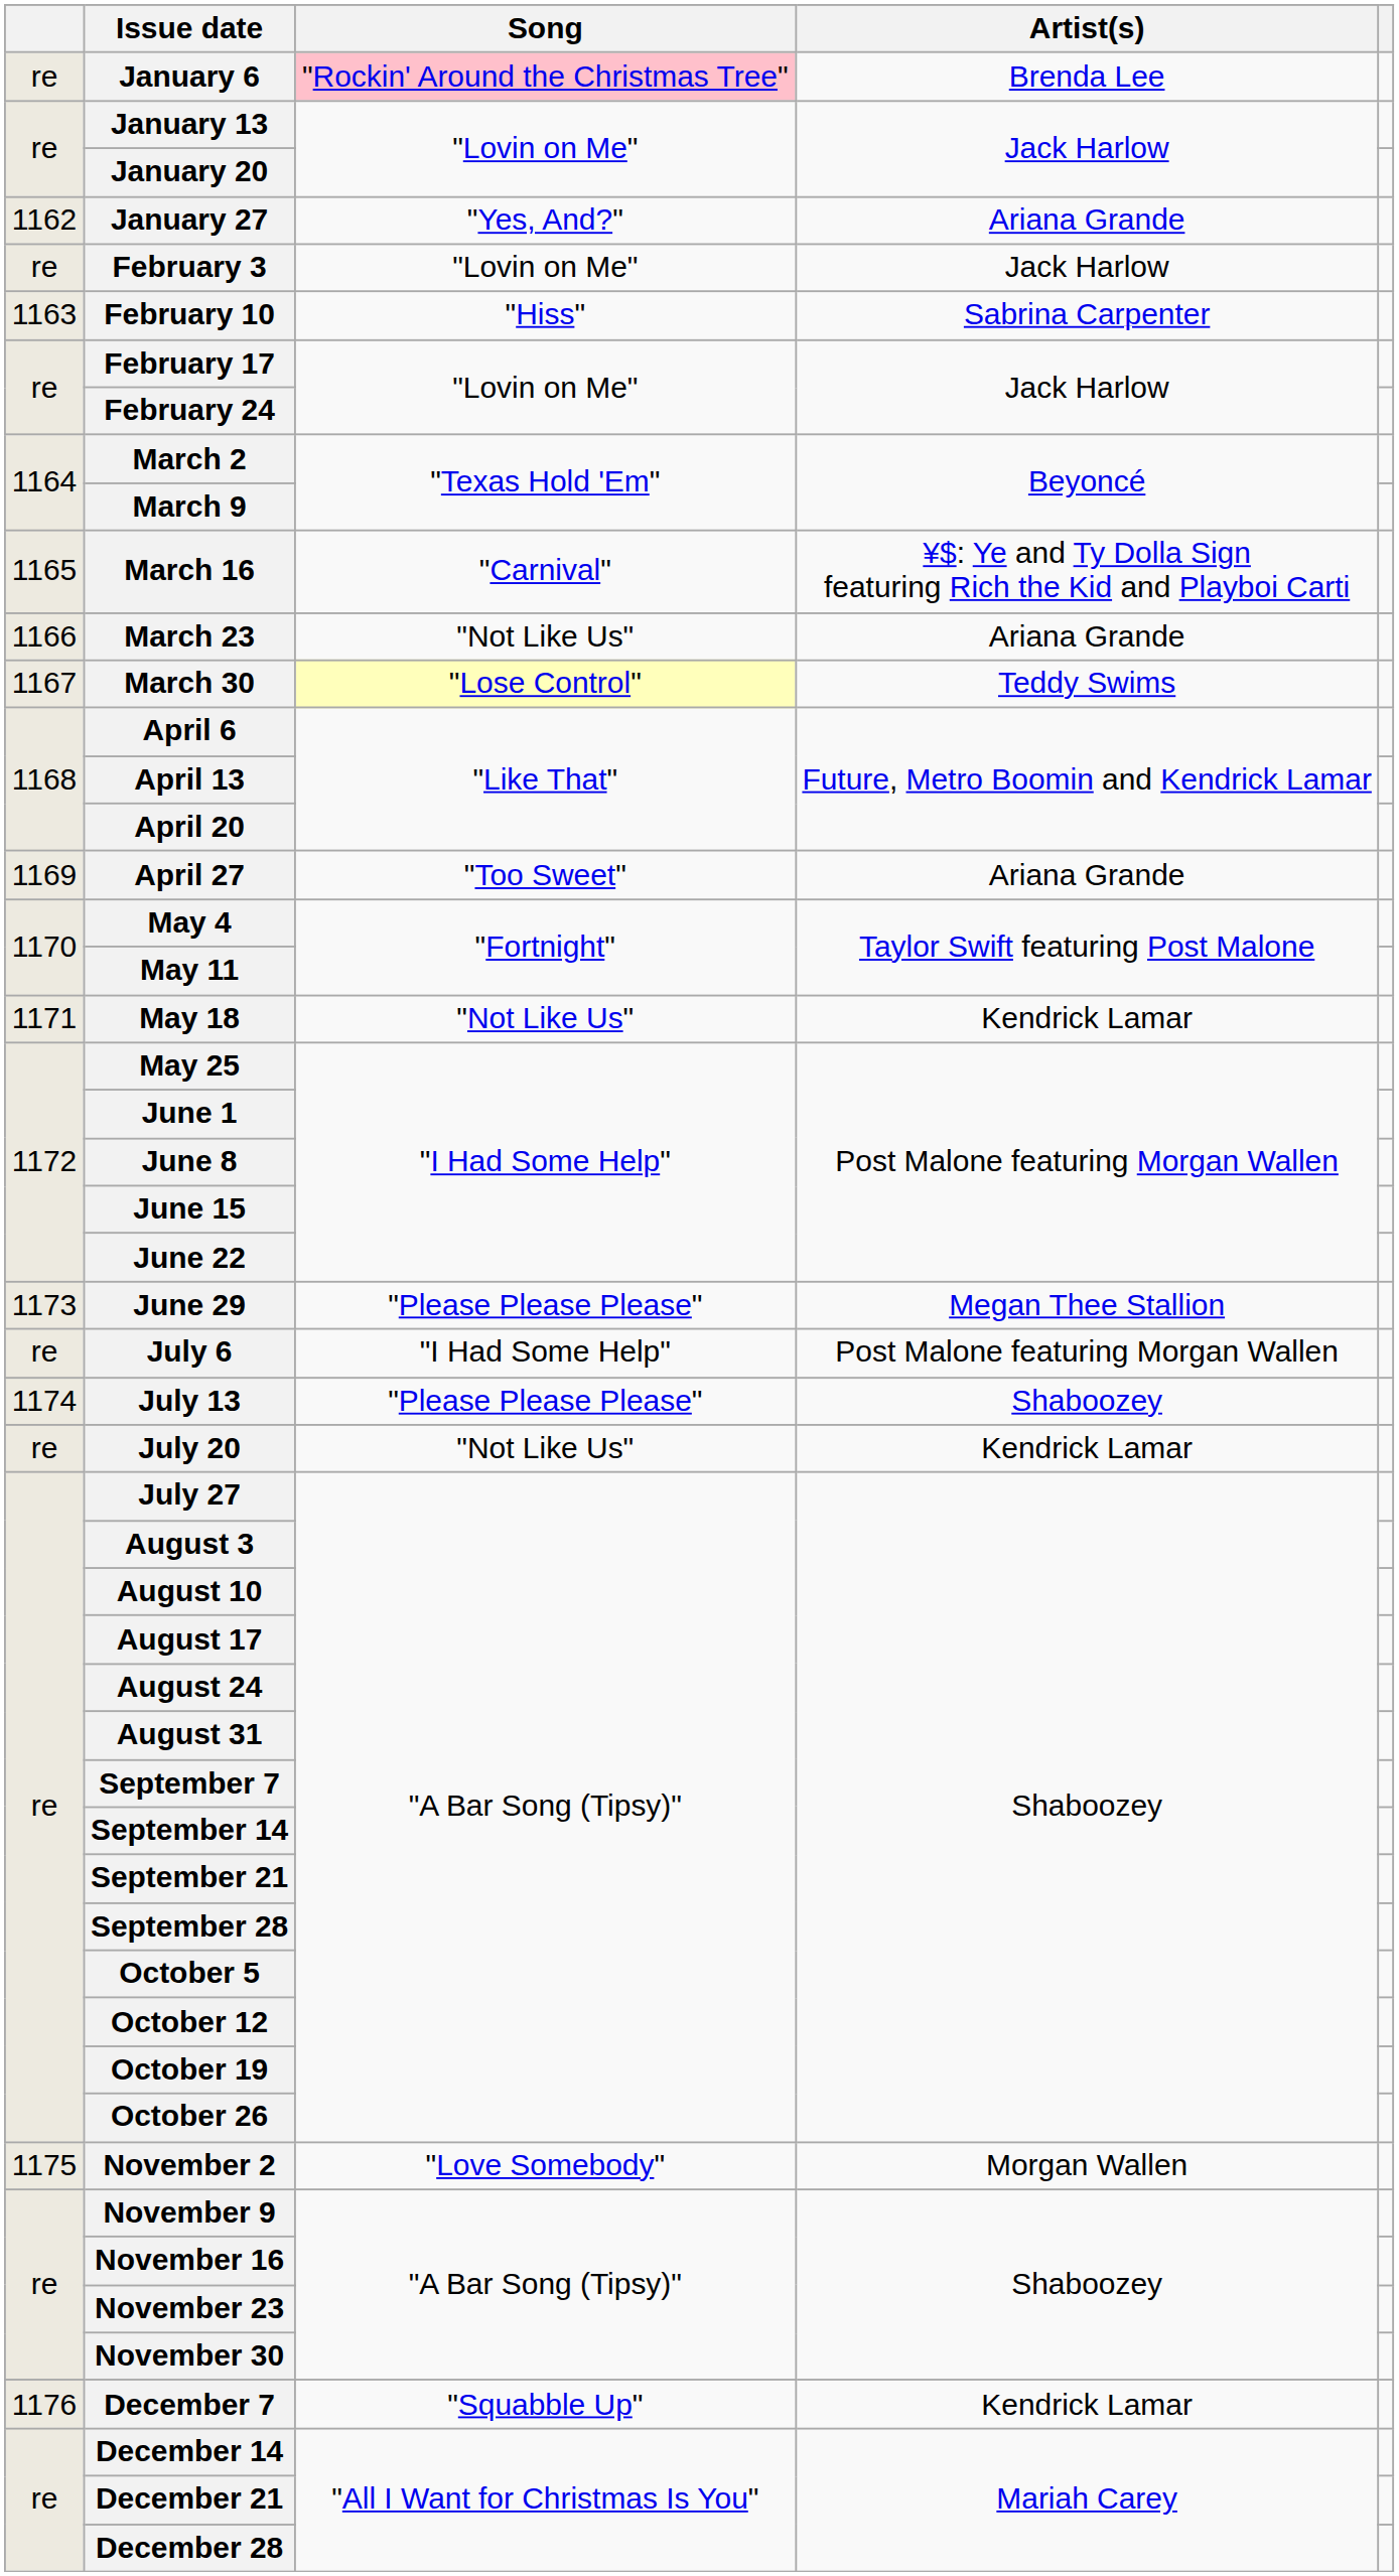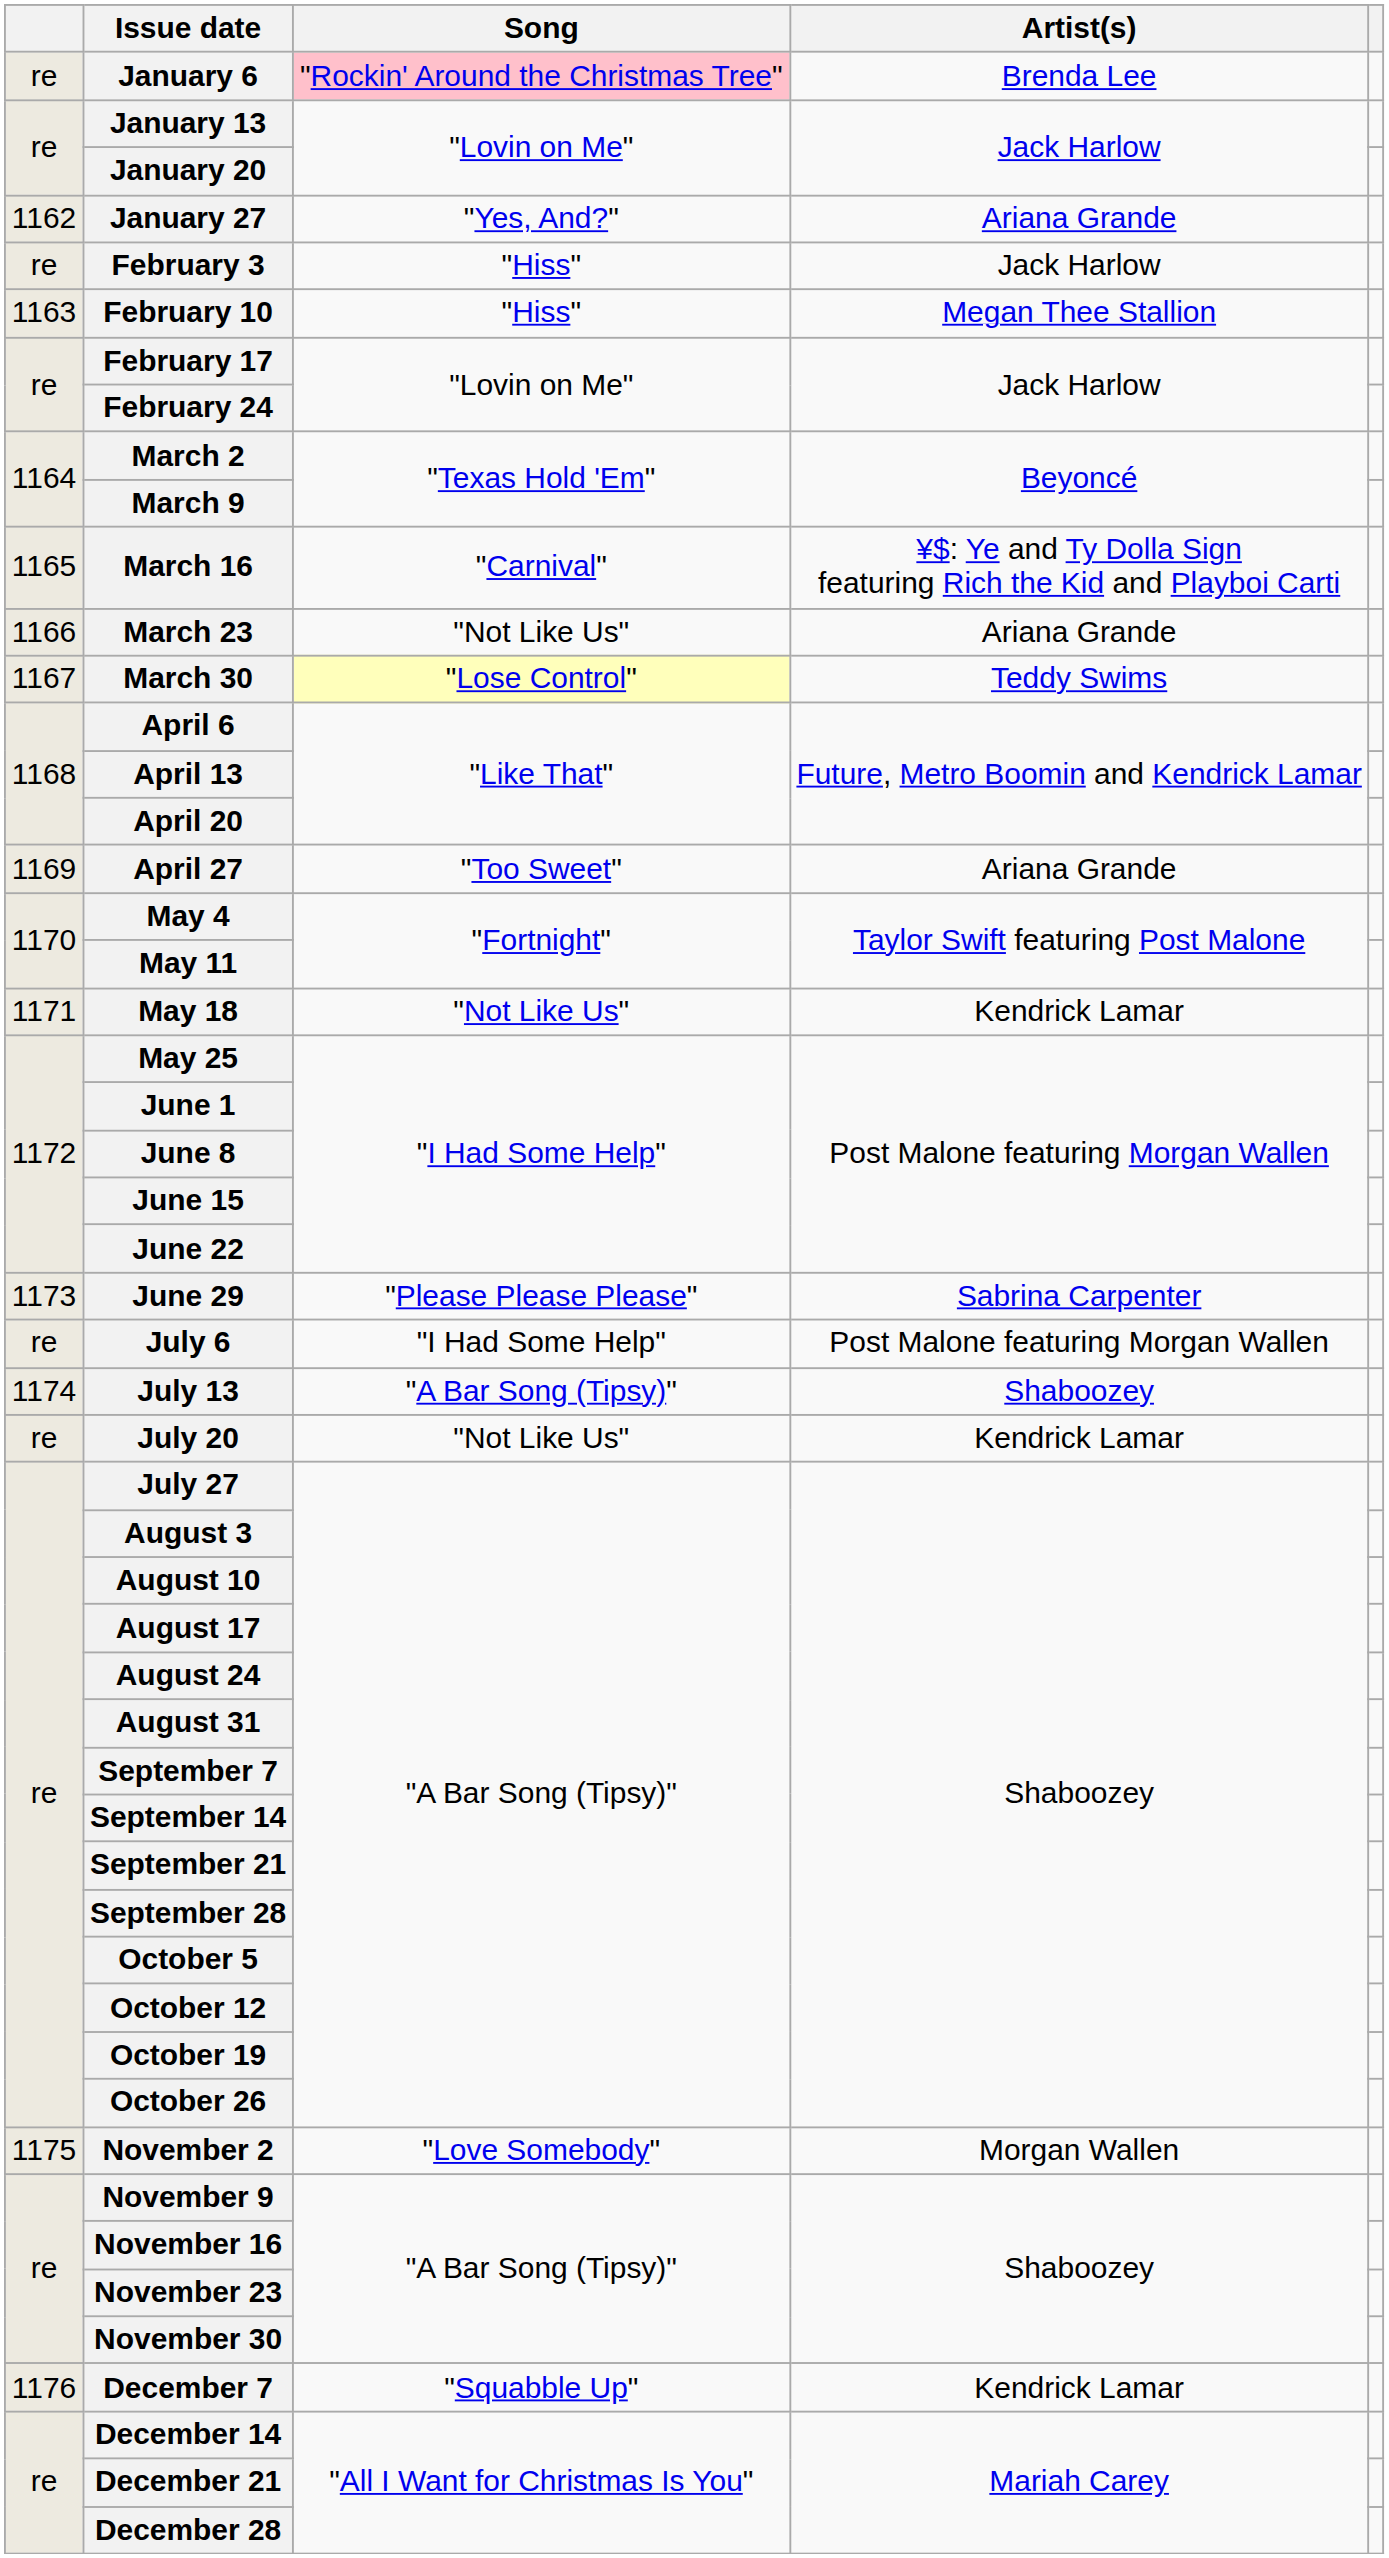 <table class="wikitable plainrowheaders" style="text-align: center">
 <tr>
 <th width="1"></th>
 <th scope="col">Issue date</th>
 <th>Song</th>
 <th>Artist(s)</th>
 <th></th>
 </tr>
 <tr>
 <td bgcolor=#EDEAE0>re</td>
 <th scope="row">January 6</th>
 <td style="background: pink;">"<a href='#'>Rockin' Around the Christmas Tree</a>"</td>
 <td><a href='#'>Brenda Lee</a></td>
 <td></td>
 </tr>
 <tr>
 <td bgcolor=#EDEAE0 rowspan="2">re</td>
 <th scope="row">January 13</th>
 <td rowspan="2">"<a href='#'>Lovin on Me</a>"</td>
 <td rowspan="2"><a href='#'>Jack Harlow</a></td>
 <td></td>
 </tr>
 <tr>
 <th scope="row">January 20</th>
 <td></td>
 </tr>
 <tr>
 <td bgcolor=#EDEAE0>1162</td>
 <th scope="row">January 27</th>
 <td>"<a href='#'>Yes, And?</a>"</td>
 <td><a href='#'>Ariana Grande</a></td>
 <td></td>
 </tr>
 <tr>
 <td bgcolor=#EDEAE0>re</td>
 <th scope="row">February 3</th>
-<td>"Lovin on Me"</td>
+<td>"<a href='#'>Hiss</a>"</td>
 <td>Jack Harlow</td>
 <td></td>
 </tr>
 <tr>
 <td bgcolor=#EDEAE0>1163</td>
 <th scope="row">February 10</th>
 <td>"<a href='#'>Hiss</a>"</td>
-<td><a href='#'>Sabrina Carpenter</a></td>
+<td><a href='#'>Megan Thee Stallion</a></td>
 <td></td>
 </tr>
 <tr>
 <td bgcolor=#EDEAE0 rowspan="2">re</td>
 <th scope="row">February 17</th>
 <td rowspan="2">"Lovin on Me"</td>
 <td rowspan="2">Jack Harlow</td>
 <td></td>
 </tr>
 <tr>
 <th scope="row">February 24</th>
 <td></td>
 </tr>
 <tr>
 <td bgcolor=#EDEAE0 rowspan="2">1164</td>
 <th scope="row">March 2</th>
 <td rowspan="2">"<a href='#'>Texas Hold 'Em</a>"</td>
 <td rowspan="2"><a href='#'>Beyoncé</a></td>
 <td></td>
 </tr>
 <tr>
 <th scope="row">March 9</th>
 <td></td>
 </tr>
 <tr>
 <td bgcolor=#EDEAE0>1165</td>
 <th scope="row">March 16</th>
 <td>"<a href='#'>Carnival</a>"</td>
 <td><a href='#'>¥$</a>: <a href='#'>Ye</a> and <a href='#'>Ty Dolla Sign</a><br>featuring <a href='#'>Rich the Kid</a> and <a href='#'>Playboi Carti</a></td>
 <td></td>
 </tr>
 <tr>
 <td bgcolor=#EDEAE0>1166</td>
 <th scope="row">March 23</th>
 <td>"Not Like Us"</td>
 <td>Ariana Grande</td>
 <td></td>
 </tr>
 <tr>
 <td bgcolor=#EDEAE0>1167</td>
 <th scope="row">March 30</th>
 <td bgcolor=#FFFFBB>"<a href='#'>Lose Control</a>" </td>
 <td><a href='#'>Teddy Swims</a></td>
 <td></td>
 </tr>
 <tr>
 <td bgcolor=#EDEAE0 rowspan="3">1168</td>
 <th scope="row">April 6</th>
 <td rowspan="3">"<a href='#'>Like That</a>"</td>
 <td rowspan="3"><a href='#'>Future</a>, <a href='#'>Metro Boomin</a> and <a href='#'>Kendrick Lamar</a></td>
 <td></td>
 </tr>
 <tr>
 <th scope="row">April 13</th>
 <td></td>
 </tr>
 <tr>
 <th scope="row">April 20</th>
 <td></td>
 </tr>
 <tr>
 <td bgcolor=#EDEAE0>1169</td>
 <th scope="row">April 27</th>
 <td>"<a href='#'>Too Sweet</a>"</td>
 <td>Ariana Grande</td>
 <td></td>
 </tr>
 <tr>
 <td bgcolor=#EDEAE0 rowspan="2">1170</td>
 <th scope="row">May 4</th>
 <td rowspan="2">"<a href='#'>Fortnight</a>"</td>
 <td rowspan="2"><a href='#'>Taylor Swift</a> featuring <a href='#'>Post Malone</a></td>
 <td></td>
 </tr>
 <tr>
 <th scope="row">May 11</th>
 <td></td>
 </tr>
 <tr>
 <td bgcolor=#EDEAE0>1171</td>
 <th scope="row">May 18</th>
 <td>"<a href='#'>Not Like Us</a>"</td>
 <td>Kendrick Lamar</td>
 <td></td>
 </tr>
 <tr>
 <td bgcolor=#EDEAE0 rowspan="5">1172</td>
 <th scope="row">May 25</th>
 <td rowspan="5">"<a href='#'>I Had Some Help</a>"</td>
 <td rowspan="5">Post Malone featuring <a href='#'>Morgan Wallen</a></td>
 <td></td>
 </tr>
 <tr>
 <th scope="row">June 1</th>
 <td></td>
 </tr>
 <tr>
 <th scope="row">June 8</th>
 <td></td>
 </tr>
 <tr>
 <th scope="row">June 15</th>
 <td></td>
 </tr>
 <tr>
 <th scope="row">June 22</th>
 <td></td>
 </tr>
 <tr>
 <td bgcolor=#EDEAE0>1173</td>
 <th scope="row">June 29</th>
 <td>"<a href='#'>Please Please Please</a>"</td>
-<td><a href='#'>Megan Thee Stallion</a></td>
+<td><a href='#'>Sabrina Carpenter</a></td>
 <td></td>
 </tr>
 <tr>
 <td bgcolor=#EDEAE0>re</td>
 <th scope="row">July 6</th>
 <td>"I Had Some Help"</td>
 <td>Post Malone featuring Morgan Wallen</td>
 <td></td>
 </tr>
 <tr>
 <td bgcolor=#EDEAE0>1174</td>
 <th scope="row">July 13</th>
-<td>"<a href='#'>Please Please Please</a>"</td>
+<td>"<a href='#'>A Bar Song (Tipsy)</a>"</td>
 <td><a href='#'>Shaboozey</a></td>
 <td></td>
 </tr>
 <tr>
 <td bgcolor=#EDEAE0>re</td>
 <th scope="row">July 20</th>
 <td>"Not Like Us"</td>
 <td>Kendrick Lamar</td>
 <td></td>
 </tr>
 <tr>
 <td bgcolor=#EDEAE0 rowspan="14">re</td>
 <th scope="row">July 27</th>
 <td rowspan="14">"A Bar Song (Tipsy)"</td>
 <td rowspan="14">Shaboozey</td>
 <td></td>
 </tr>
 <tr>
 <th scope="row">August 3</th>
 <td></td>
 </tr>
 <tr>
 <th scope="row">August 10</th>
 <td></td>
 </tr>
 <tr>
 <th scope="row">August 17</th>
 <td></td>
 </tr>
 <tr>
 <th scope="row">August 24</th>
 <td></td>
 </tr>
 <tr>
 <th scope="row">August 31</th>
 <td></td>
 </tr>
 <tr>
 <th scope="row">September 7</th>
 <td></td>
 </tr>
 <tr>
 <th scope="row">September 14</th>
 <td></td>
 </tr>
 <tr>
 <th scope="row">September 21</th>
 <td></td>
 </tr>
 <tr>
 <th scope="row">September 28</th>
 <td></td>
 </tr>
 <tr>
 <th scope="row">October 5</th>
 <td></td>
 </tr>
 <tr>
 <th scope="row">October 12</th>
 <td></td>
 </tr>
 <tr>
 <th scope="row">October 19</th>
 <td></td>
 </tr>
 <tr>
 <th scope="row">October 26</th>
 <td></td>
 </tr>
 <tr>
 <td bgcolor=#EDEAE0>1175</td>
 <th scope="row">November 2</th>
 <td>"<a href='#'>Love Somebody</a>"</td>
 <td>Morgan Wallen</td>
 <td></td>
 </tr>
 <tr>
 <td bgcolor=#EDEAE0 rowspan="4">re</td>
 <th scope="row">November 9</th>
 <td rowspan="4">"A Bar Song (Tipsy)"</td>
 <td rowspan="4">Shaboozey</td>
 <td></td>
 </tr>
 <tr>
 <th scope="row">November 16</th>
 <td></td>
 </tr>
 <tr>
 <th scope="row">November 23</th>
 <td></td>
 </tr>
 <tr>
 <th scope="row">November 30</th>
 <td></td>
 </tr>
 <tr>
 <td bgcolor=#EDEAE0>1176</td>
 <th scope="row">December 7</th>
 <td>"<a href='#'>Squabble Up</a>"</td>
 <td>Kendrick Lamar</td>
 <td></td>
 </tr>
 <tr>
 <td bgcolor=#EDEAE0 rowspan="3">re</td>
 <th scope="row">December 14</th>
 <td rowspan="3">"<a href='#'>All I Want for Christmas Is You</a>"</td>
 <td rowspan="3"><a href='#'>Mariah Carey</a></td>
 <td></td>
 </tr>
 <tr>
 <th scope="row">December 21</th>
 <td></td>
 </tr>
 <tr>
 <th scope="row">December 28</th>
 <td></td>
 </tr>
 <tr>
 </tr>
 </table>
